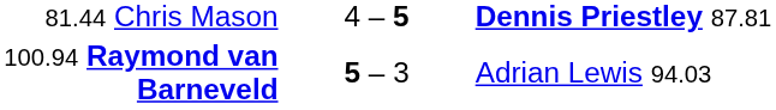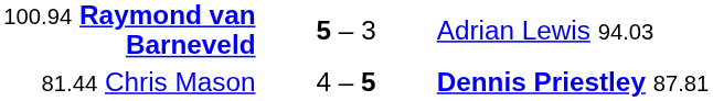 <table style="text-align:center">
 <tr>
 <th width=223></th>
 <th width=100></th>
 <th width=223></th>
 </tr>
 <tr>
+<td align=right><small>100.94</small> <strong><a href='#'>Raymond van Barneveld</a></strong> </td>
+<td><strong>5</strong> – 3</td>
+<td align=left> <a href='#'>Adrian Lewis</a> <small>94.03</small></td>
+</tr>
+<tr>
 <td align=right><small>81.44</small> <a href='#'>Chris Mason</a> </td>
 <td>4 – <strong>5</strong></td>
 <td align=left> <strong><a href='#'>Dennis Priestley</a></strong> <small>87.81</small></td>
 </tr>
-<tr>
-<td align=right><small>100.94</small> <strong><a href='#'>Raymond van Barneveld</a></strong> </td>
-<td><strong>5</strong> – 3</td>
-<td align=left> <a href='#'>Adrian Lewis</a> <small>94.03</small></td>
-</tr>
 </table>
